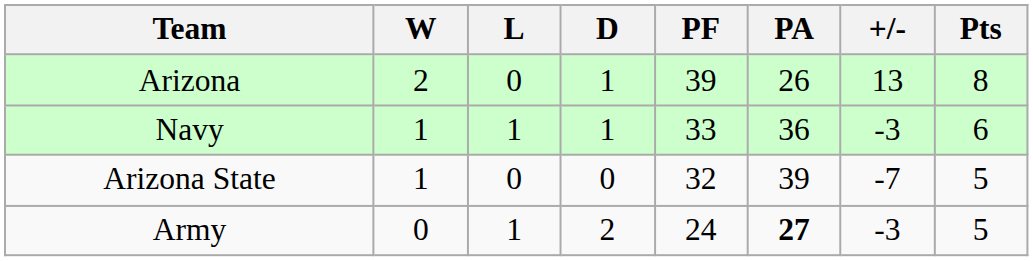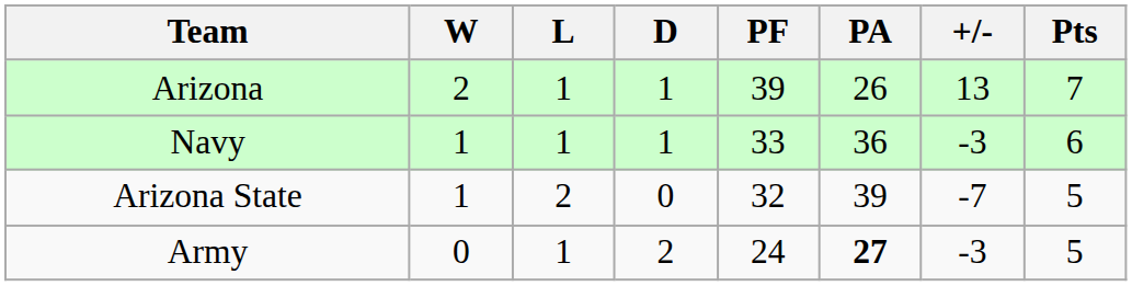 <table class="wikitable" style="text-align: center;">
 <tr>
 <th width="180">Team</th>
 <th width="40">W</th>
 <th width="40">L</th>
 <th width="40">D</th>
 <th width="40">PF</th>
 <th width="40">PA</th>
 <th width="40">+/-</th>
 <th width="40">Pts</th>
 </tr>
 <tr bgcolor=#ccffcc>
 <td>Arizona</td>
 <td>2</td>
-<td>0</td>
+<td>1</td>
 <td>1</td>
 <td>39</td>
 <td>26</td>
 <td>13</td>
-<td>8</td>
+<td>7</td>
 </tr>
 <tr bgcolor=#ccffcc>
 <td>Navy</td>
 <td>1</td>
 <td>1</td>
 <td>1</td>
 <td>33</td>
 <td>36</td>
 <td>-3</td>
 <td>6</td>
 </tr>
 <tr>
 <td>Arizona State</td>
 <td>1</td>
-<td>0</td>
+<td>2</td>
 <td>0</td>
 <td>32</td>
 <td>39</td>
 <td>-7</td>
 <td>5</td>
 </tr>
 <tr>
 <td>Army</td>
 <td>0</td>
 <td>1</td>
 <td>2</td>
 <td>24</td>
 <td><strong>27</strong></td>
 <td>-3</td>
 <td>5</td>
 </tr>
 </table>
